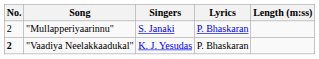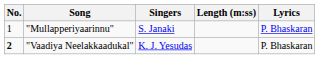 <table class="wikitable" style="font-size:95%;">
 <tr>
 <th>No.</th>
 <th>Song</th>
 <th>Singers</th>
+<th>Length (m:ss)</th>
 <th>Lyrics</th>
-<th>Length (m:ss)</th>
 </tr>
 <tr>
-<td>2</td>
+<td>1</td>
 <td>"Mullapperiyaarinnu"</td>
 <td><a href='#'>S. Janaki</a></td>
+<td></td>
 <td><a href='#'>P. Bhaskaran</a></td>
-<td></td>
 </tr>
 <tr>
 <td><strong>2</strong></td>
 <td>"Vaadiya Neelakkaadukal"</td>
 <td><a href='#'>K. J. Yesudas</a></td>
+<td></td>
 <td>P. Bhaskaran</td>
-<td></td>
 </tr>
 </table>
